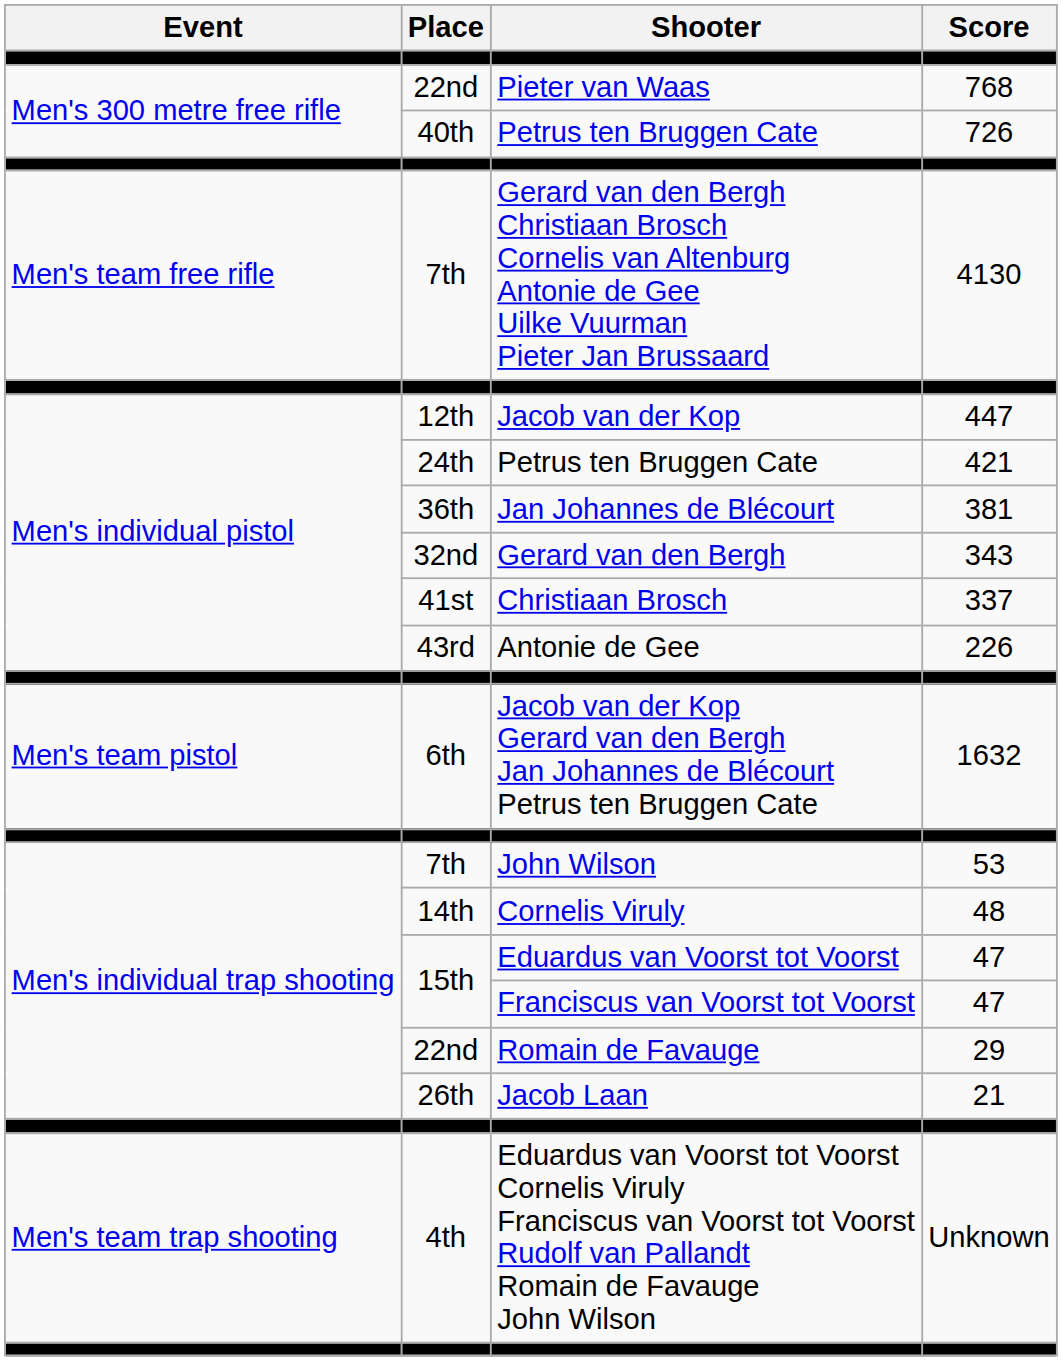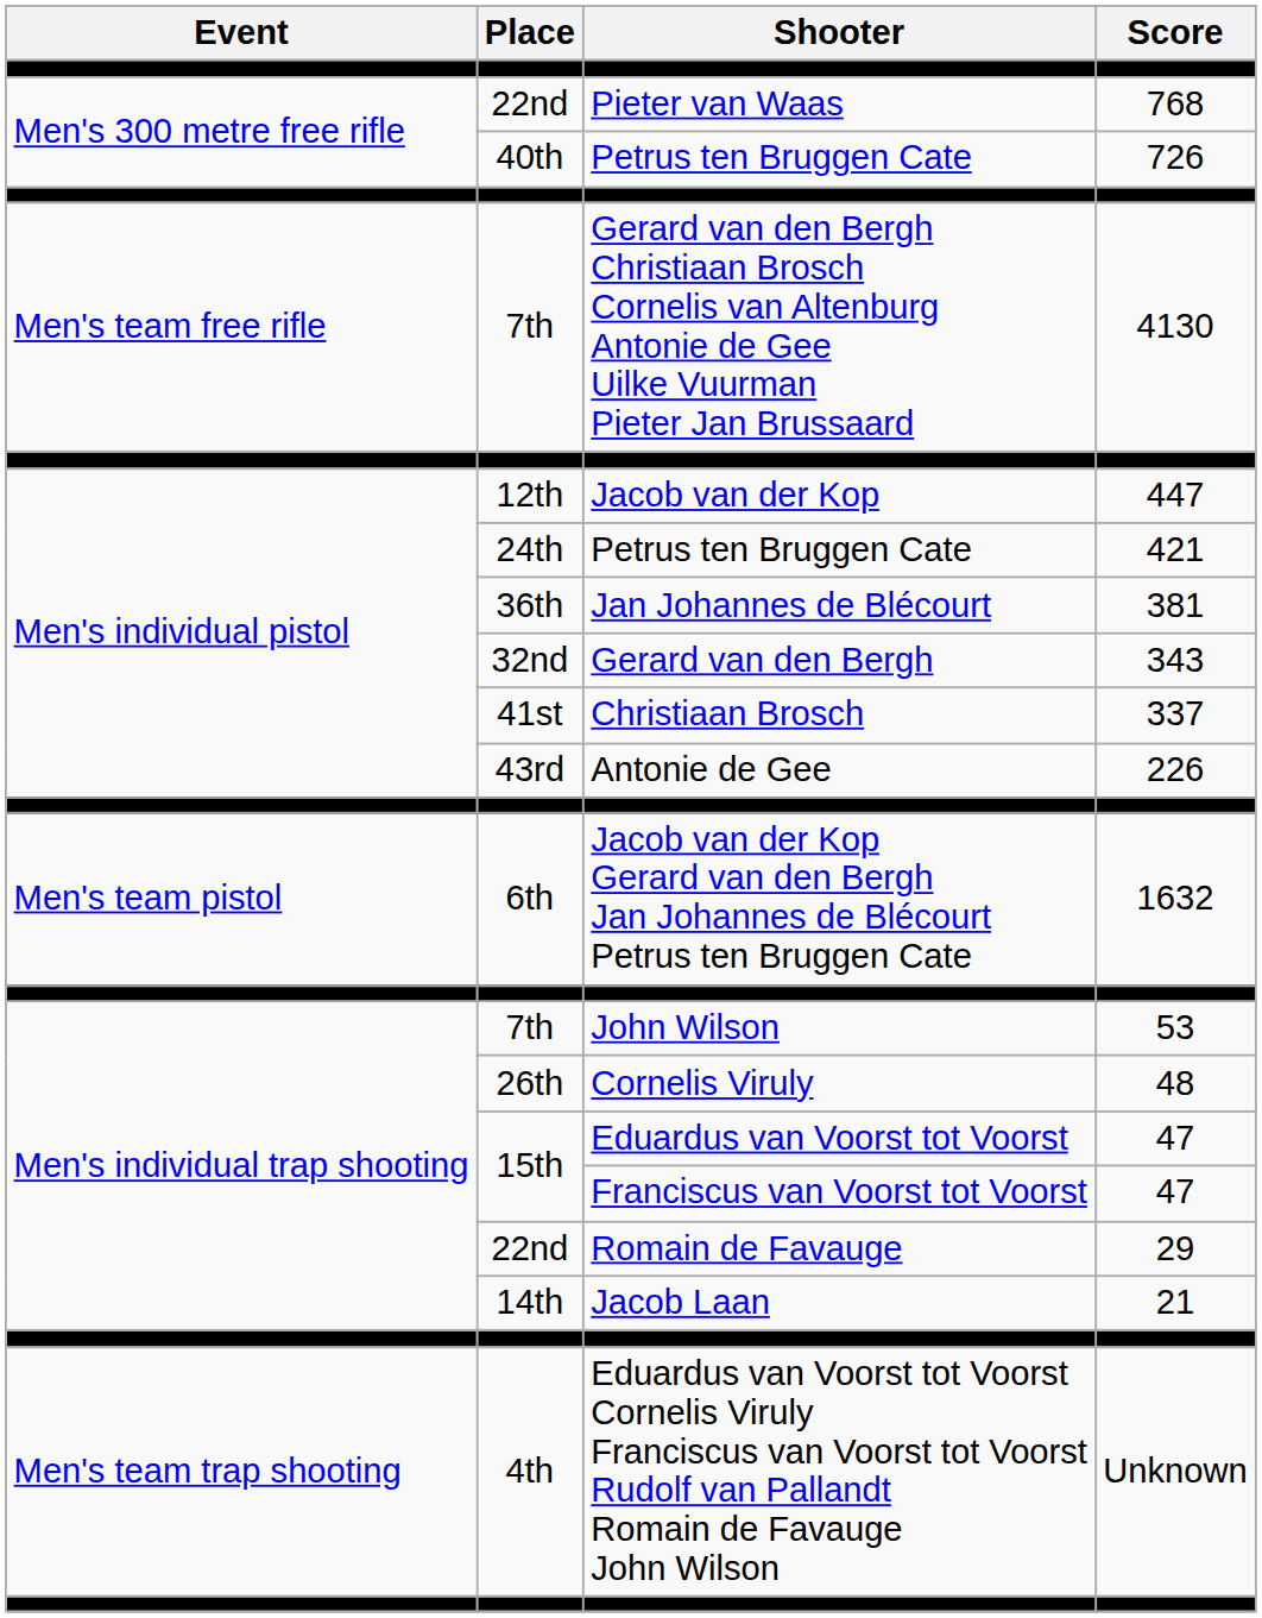 <table class=wikitable>
 <tr>
 <th>Event</th>
 <th>Place</th>
 <th>Shooter</th>
 <th>Score</th>
 </tr>
 <tr bgcolor=black>
 <td></td>
 <td></td>
 <td></td>
 <td></td>
 </tr>
 <tr>
 <td rowspan=2><a href='#'>Men's 300 metre free rifle</a></td>
 <td align=center>22nd</td>
 <td><a href='#'>Pieter van Waas</a></td>
 <td align=center>768</td>
 </tr>
 <tr>
 <td align=center>40th</td>
 <td><a href='#'>Petrus ten Bruggen Cate</a></td>
 <td align=center>726</td>
 </tr>
 <tr bgcolor=black>
 <td></td>
 <td></td>
 <td></td>
 <td></td>
 </tr>
 <tr>
 <td><a href='#'>Men's team free rifle</a></td>
 <td align=center>7th</td>
 <td><a href='#'>Gerard van den Bergh</a> <br> <a href='#'>Christiaan Brosch</a> <br> <a href='#'>Cornelis van Altenburg</a> <br> <a href='#'>Antonie de Gee</a> <br> <a href='#'>Uilke Vuurman</a> <br> <a href='#'>Pieter Jan Brussaard</a></td>
 <td align=center>4130</td>
 </tr>
 <tr bgcolor=black>
 <td></td>
 <td></td>
 <td></td>
 <td></td>
 </tr>
 <tr>
 <td rowspan=6><a href='#'>Men's individual pistol</a></td>
 <td align=center>12th</td>
 <td><a href='#'>Jacob van der Kop</a></td>
 <td align=center>447</td>
 </tr>
 <tr>
 <td align=center>24th</td>
 <td>Petrus ten Bruggen Cate</td>
 <td align=center>421</td>
 </tr>
 <tr>
 <td align=center>36th</td>
 <td><a href='#'>Jan Johannes de Blécourt</a></td>
 <td align=center>381</td>
 </tr>
 <tr>
 <td align=center>32nd</td>
 <td><a href='#'>Gerard van den Bergh</a></td>
 <td align=center>343</td>
 </tr>
 <tr>
 <td align=center>41st</td>
 <td><a href='#'>Christiaan Brosch</a></td>
 <td align=center>337</td>
 </tr>
 <tr>
 <td align=center>43rd</td>
 <td>Antonie de Gee</td>
 <td align=center>226</td>
 </tr>
 <tr bgcolor=black>
 <td></td>
 <td></td>
 <td></td>
 <td></td>
 </tr>
 <tr>
 <td><a href='#'>Men's team pistol</a></td>
 <td align=center>6th</td>
 <td><a href='#'>Jacob van der Kop</a> <br> <a href='#'>Gerard van den Bergh</a> <br> <a href='#'>Jan Johannes de Blécourt</a> <br> Petrus ten Bruggen Cate</td>
 <td align=center>1632</td>
 </tr>
 <tr bgcolor=black>
 <td></td>
 <td></td>
 <td></td>
 <td></td>
 </tr>
 <tr>
 <td rowspan=6><a href='#'>Men's individual trap shooting</a></td>
 <td align=center>7th</td>
 <td><a href='#'>John Wilson</a></td>
 <td align=center>53</td>
 </tr>
 <tr>
-<td align=center>14th</td>
+<td align=center>26th</td>
 <td><a href='#'>Cornelis Viruly</a></td>
 <td align=center>48</td>
 </tr>
 <tr>
 <td rowspan=2 align=center>15th</td>
 <td><a href='#'>Eduardus van Voorst tot Voorst</a></td>
 <td align=center>47</td>
 </tr>
 <tr>
 <td><a href='#'>Franciscus van Voorst tot Voorst</a></td>
 <td align=center>47</td>
 </tr>
 <tr>
 <td align=center>22nd</td>
 <td><a href='#'>Romain de Favauge</a></td>
 <td align=center>29</td>
 </tr>
 <tr>
-<td align=center>26th</td>
+<td align=center>14th</td>
 <td><a href='#'>Jacob Laan</a></td>
 <td align=center>21</td>
 </tr>
 <tr bgcolor=black>
 <td></td>
 <td></td>
 <td></td>
 <td></td>
 </tr>
 <tr>
 <td><a href='#'>Men's team trap shooting</a></td>
 <td align=center>4th</td>
 <td>Eduardus van Voorst tot Voorst <br> Cornelis Viruly <br> Franciscus van Voorst tot Voorst <br> <a href='#'>Rudolf van Pallandt</a> <br> Romain de Favauge <br> John Wilson</td>
 <td align=center>Unknown</td>
 </tr>
 <tr bgcolor=black>
 <td></td>
 <td></td>
 <td></td>
 <td></td>
 </tr>
 </table>
